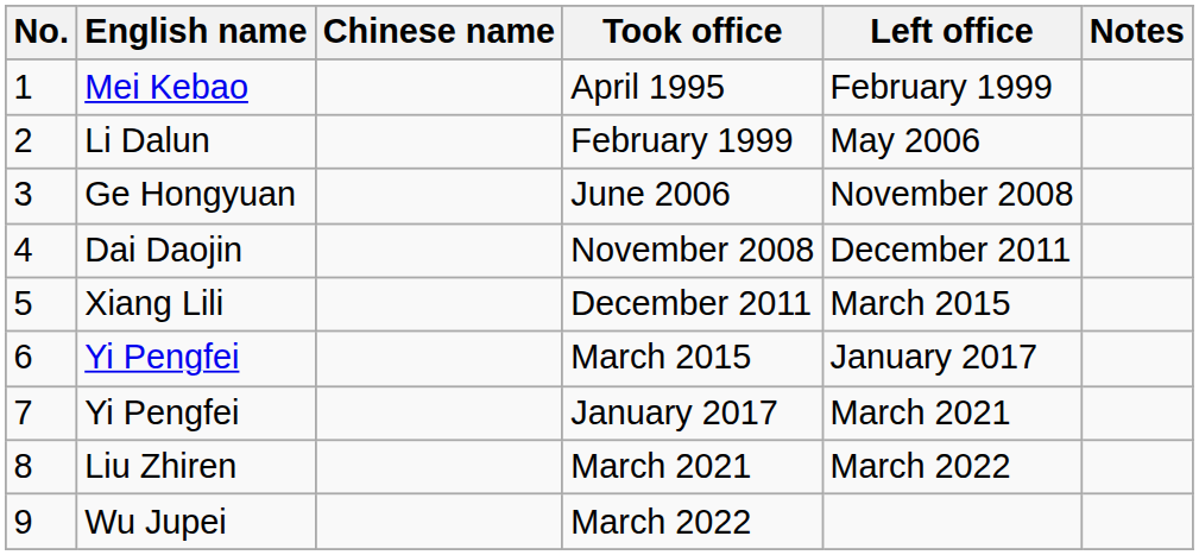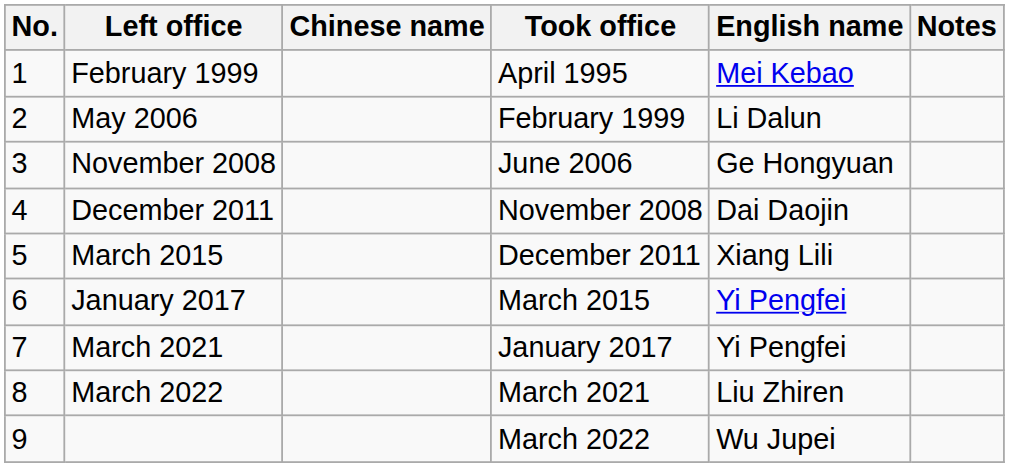 <table class="wikitable">
 <tr>
 <th>No.</th>
-<th>English name</th>
+<th>Left office</th>
 <th>Chinese name</th>
 <th>Took office</th>
-<th>Left office</th>
+<th>English name</th>
 <th>Notes</th>
 </tr>
 <tr>
 <td>1</td>
-<td><a href='#'>Mei Kebao</a></td>
+<td>February 1999</td>
 <td></td>
 <td>April 1995</td>
-<td>February 1999</td>
+<td><a href='#'>Mei Kebao</a></td>
 <td></td>
 </tr>
 <tr>
 <td>2</td>
-<td>Li Dalun</td>
+<td>May 2006</td>
 <td></td>
 <td>February 1999</td>
-<td>May 2006</td>
+<td>Li Dalun</td>
 <td></td>
 </tr>
 <tr>
 <td>3</td>
-<td>Ge Hongyuan</td>
+<td>November 2008</td>
 <td></td>
 <td>June 2006</td>
-<td>November 2008</td>
+<td>Ge Hongyuan</td>
 <td></td>
 </tr>
 <tr>
 <td>4</td>
-<td>Dai Daojin</td>
+<td>December 2011</td>
 <td></td>
 <td>November 2008</td>
-<td>December 2011</td>
+<td>Dai Daojin</td>
 <td></td>
 </tr>
 <tr>
 <td>5</td>
-<td>Xiang Lili</td>
+<td>March 2015</td>
 <td></td>
 <td>December 2011</td>
-<td>March 2015</td>
+<td>Xiang Lili</td>
 <td></td>
 </tr>
 <tr>
 <td>6</td>
-<td><a href='#'>Yi Pengfei</a></td>
+<td>January 2017</td>
 <td></td>
 <td>March 2015</td>
-<td>January 2017</td>
+<td><a href='#'>Yi Pengfei</a></td>
 <td></td>
 </tr>
 <tr>
 <td>7</td>
-<td>Yi Pengfei</td>
+<td>March 2021</td>
 <td></td>
 <td>January 2017</td>
-<td>March 2021</td>
+<td>Yi Pengfei</td>
 <td></td>
 </tr>
 <tr>
 <td>8</td>
-<td>Liu Zhiren</td>
+<td>March 2022</td>
 <td></td>
 <td>March 2021</td>
-<td>March 2022</td>
+<td>Liu Zhiren</td>
 <td></td>
 </tr>
 <tr>
 <td>9</td>
-<td>Wu Jupei</td>
+<td></td>
 <td></td>
 <td>March 2022</td>
-<td></td>
+<td>Wu Jupei</td>
 <td></td>
 </tr>
 </table>
